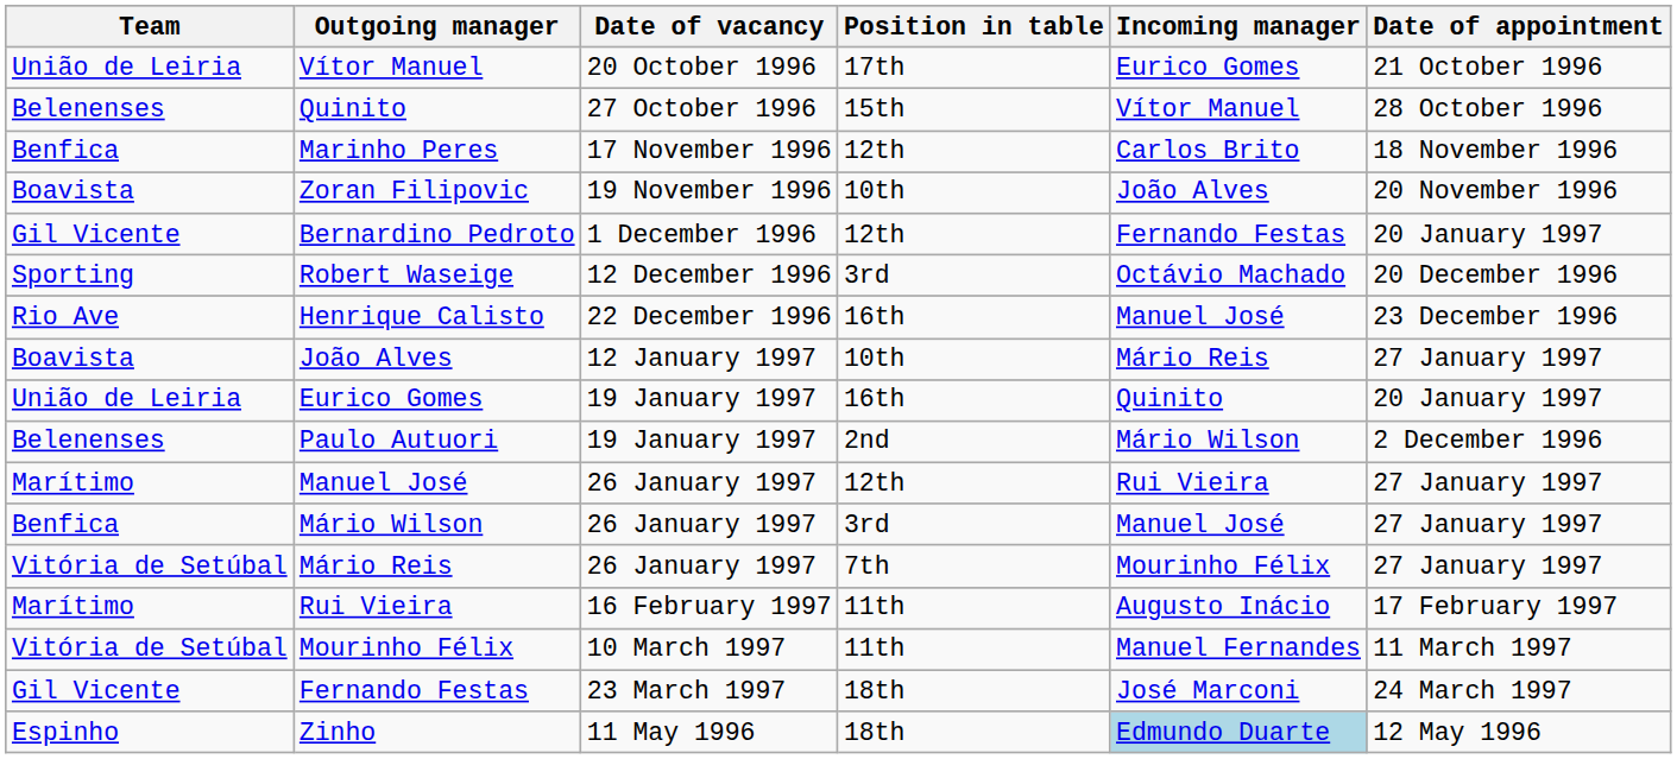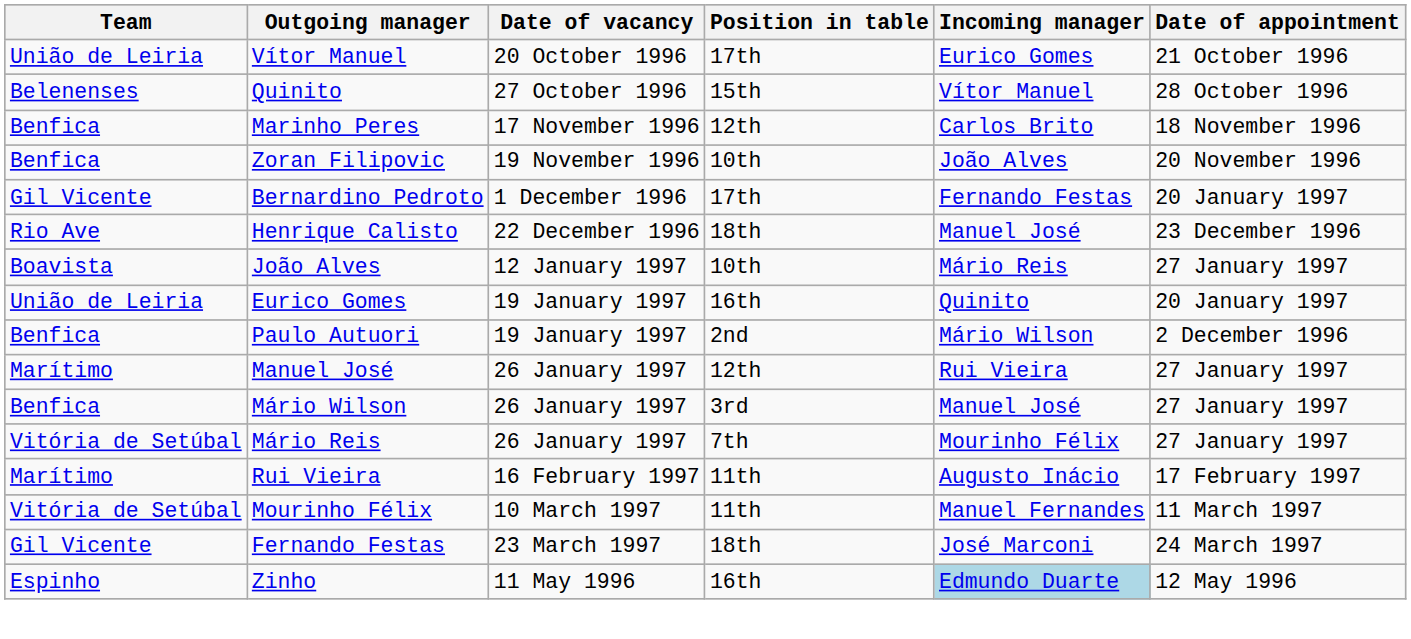 <table class="wikitable sortable">
 <tr>
 <th>Team</th>
 <th>Outgoing manager</th>
 <th>Date of vacancy</th>
 <th>Position in table</th>
 <th>Incoming manager</th>
 <th>Date of appointment</th>
 </tr>
 <tr>
 <td><a href='#'>União de Leiria</a></td>
 <td> <a href='#'>Vítor Manuel</a></td>
 <td>20 October 1996</td>
 <td>17th</td>
 <td> <a href='#'>Eurico Gomes</a></td>
 <td>21 October 1996</td>
 </tr>
 <tr>
 <td><a href='#'>Belenenses</a></td>
 <td> <a href='#'>Quinito</a></td>
 <td>27 October 1996</td>
 <td>15th</td>
 <td> <a href='#'>Vítor Manuel</a></td>
 <td>28 October 1996</td>
 </tr>
 <tr>
 <td><a href='#'>Benfica</a></td>
 <td> <a href='#'>Marinho Peres</a></td>
 <td>17 November 1996</td>
 <td>12th</td>
 <td> <a href='#'>Carlos Brito</a></td>
 <td>18 November 1996</td>
 </tr>
 <tr>
-<td><a href='#'>Boavista</a></td>
+<td><a href='#'>Benfica</a></td>
 <td> <a href='#'>Zoran Filipovic</a></td>
 <td>19 November 1996</td>
 <td>10th</td>
 <td> <a href='#'>João Alves</a></td>
 <td>20 November 1996</td>
 </tr>
 <tr>
 <td><a href='#'>Gil Vicente</a></td>
 <td> <a href='#'>Bernardino Pedroto</a></td>
 <td>1 December 1996</td>
-<td>12th</td>
+<td>17th</td>
 <td> <a href='#'>Fernando Festas</a></td>
 <td>20 January 1997</td>
-</tr>
-<tr>
-<td><a href='#'>Sporting</a></td>
-<td> <a href='#'>Robert Waseige</a></td>
-<td>12 December 1996</td>
-<td>3rd</td>
-<td> <a href='#'>Octávio Machado</a></td>
-<td>20 December 1996</td>
 </tr>
 <tr>
 <td><a href='#'>Rio Ave</a></td>
 <td> <a href='#'>Henrique Calisto</a></td>
 <td>22 December 1996</td>
-<td>16th</td>
+<td>18th</td>
 <td> <a href='#'>Manuel José</a></td>
 <td>23 December 1996</td>
 </tr>
 <tr>
 <td><a href='#'>Boavista</a></td>
 <td> <a href='#'>João Alves</a></td>
 <td>12 January 1997</td>
 <td>10th</td>
 <td> <a href='#'>Mário Reis</a></td>
 <td>27 January 1997</td>
 </tr>
 <tr>
 <td><a href='#'>União de Leiria</a></td>
 <td> <a href='#'>Eurico Gomes</a></td>
 <td>19 January 1997</td>
 <td>16th</td>
 <td> <a href='#'>Quinito</a></td>
 <td>20 January 1997</td>
 </tr>
 <tr>
-<td><a href='#'>Belenenses</a></td>
+<td><a href='#'>Benfica</a></td>
 <td> <a href='#'>Paulo Autuori</a></td>
 <td>19 January 1997</td>
 <td>2nd</td>
 <td> <a href='#'>Mário Wilson</a></td>
 <td>2 December 1996</td>
 </tr>
 <tr>
 <td><a href='#'>Marítimo</a></td>
 <td> <a href='#'>Manuel José</a></td>
 <td>26 January 1997</td>
 <td>12th</td>
 <td> <a href='#'>Rui Vieira</a></td>
 <td>27 January 1997</td>
 </tr>
 <tr>
 <td><a href='#'>Benfica</a></td>
 <td> <a href='#'>Mário Wilson</a></td>
 <td>26 January 1997</td>
 <td>3rd</td>
 <td> <a href='#'>Manuel José</a></td>
 <td>27 January 1997</td>
 </tr>
 <tr>
 <td><a href='#'>Vitória de Setúbal</a></td>
 <td> <a href='#'>Mário Reis</a></td>
 <td>26 January 1997</td>
 <td>7th</td>
 <td> <a href='#'>Mourinho Félix</a></td>
 <td>27 January 1997</td>
 </tr>
 <tr>
 <td><a href='#'>Marítimo</a></td>
 <td> <a href='#'>Rui Vieira</a></td>
 <td>16 February 1997</td>
 <td>11th</td>
 <td> <a href='#'>Augusto Inácio</a></td>
 <td>17 February 1997</td>
 </tr>
 <tr>
 <td><a href='#'>Vitória de Setúbal</a></td>
 <td> <a href='#'>Mourinho Félix</a></td>
 <td>10 March 1997</td>
 <td>11th</td>
 <td> <a href='#'>Manuel Fernandes</a></td>
 <td>11 March 1997</td>
 </tr>
 <tr>
 <td><a href='#'>Gil Vicente</a></td>
 <td> <a href='#'>Fernando Festas</a></td>
 <td>23 March 1997</td>
 <td>18th</td>
 <td> <a href='#'>José Marconi</a></td>
 <td>24 March 1997</td>
 </tr>
 <tr>
 <td><a href='#'>Espinho</a></td>
 <td> <a href='#'>Zinho</a></td>
 <td>11 May 1996</td>
-<td>18th</td>
+<td>16th</td>
 <td style="background: lightblue;">  <a href='#'>Edmundo Duarte</a></td>
 <td>12 May 1996</td>
 </tr>
 </table>
